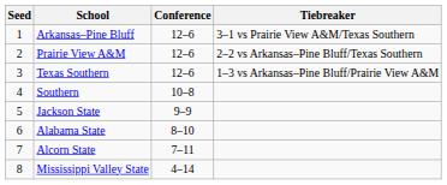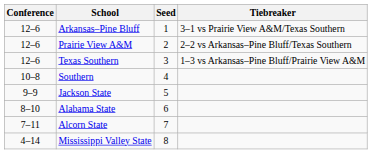 <table class="wikitable" style="white-space:nowrap; font-size:95%;text-align:center">
 <tr>
+<th>Conference</th>
+<th>School</th>
 <th>Seed</th>
-<th>School</th>
-<th>Conference</th>
 <th>Tiebreaker</th>
 </tr>
 <tr>
+<td>12–6</td>
+<td align=left><a href='#'>Arkansas–Pine Bluff</a></td>
 <td>1</td>
-<td align=left><a href='#'>Arkansas–Pine Bluff</a></td>
-<td>12–6</td>
 <td align=left>3–1 vs Prairie View A&M/Texas Southern</td>
 </tr>
 <tr>
+<td>12–6</td>
+<td align=left><a href='#'>Prairie View A&M</a></td>
 <td>2</td>
-<td align=left><a href='#'>Prairie View A&M</a></td>
-<td>12–6</td>
 <td align=left>2–2 vs Arkansas–Pine Bluff/Texas Southern</td>
 </tr>
 <tr>
+<td>12–6</td>
+<td align=left><a href='#'>Texas Southern</a></td>
 <td>3</td>
-<td align=left><a href='#'>Texas Southern</a></td>
-<td>12–6</td>
 <td align=left>1–3 vs Arkansas–Pine Bluff/Prairie View A&M</td>
 </tr>
 <tr>
+<td>10–8</td>
+<td align=left><a href='#'>Southern</a></td>
 <td>4</td>
-<td align=left><a href='#'>Southern</a></td>
-<td>10–8</td>
 <td></td>
 </tr>
 <tr>
+<td>9–9</td>
+<td align=left><a href='#'>Jackson State</a></td>
 <td>5</td>
-<td align=left><a href='#'>Jackson State</a></td>
-<td>9–9</td>
 <td></td>
 </tr>
 <tr>
+<td>8–10</td>
+<td align=left><a href='#'>Alabama State</a></td>
 <td>6</td>
-<td align=left><a href='#'>Alabama State</a></td>
-<td>8–10</td>
 <td></td>
 </tr>
 <tr>
+<td>7–11</td>
+<td align=left><a href='#'>Alcorn State</a></td>
 <td>7</td>
-<td align=left><a href='#'>Alcorn State</a></td>
-<td>7–11</td>
 <td></td>
 </tr>
 <tr>
+<td>4–14</td>
+<td align=left><a href='#'>Mississippi Valley State</a></td>
 <td>8</td>
-<td align=left><a href='#'>Mississippi Valley State</a></td>
-<td>4–14</td>
 <td></td>
 </tr>
 </table>
